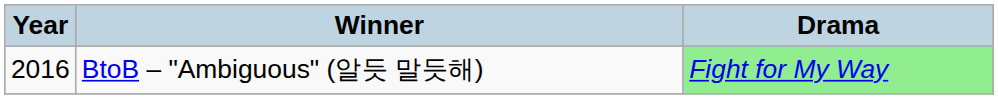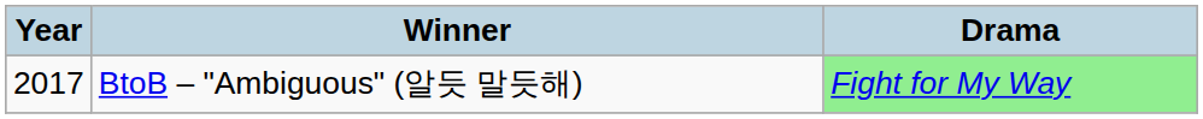 <table class="wikitable" style="width:600px">
 <tr>
 <th style="background:#BED5E1;" width="30">Year</th>
 <th style="background:#BED5E1;">Winner</th>
 <th style="background:#BED5E1;">Drama</th>
 </tr>
 <tr>
-<td>2016</td>
+<td>2017</td>
 <td><a href='#'>BtoB</a> – "Ambiguous" (알듯 말듯해)</td>
 <td style="background: lightgreen;"><em><a href='#'>Fight for My Way</a></em></td>
 </tr>
 </table>
